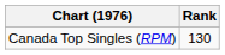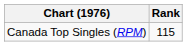 <table class="wikitable">
 <tr>
 <th>Chart (1976)</th>
 <th>Rank</th>
 </tr>
 <tr>
 <td>Canada Top Singles (<em><a href='#'>RPM</a></em>)</td>
-<td align="center">130</td>
+<td align="center">115</td>
 </tr>
 </table>
